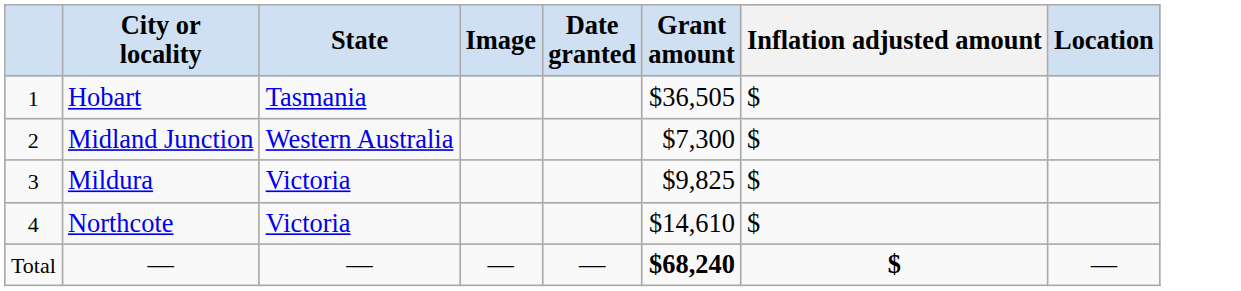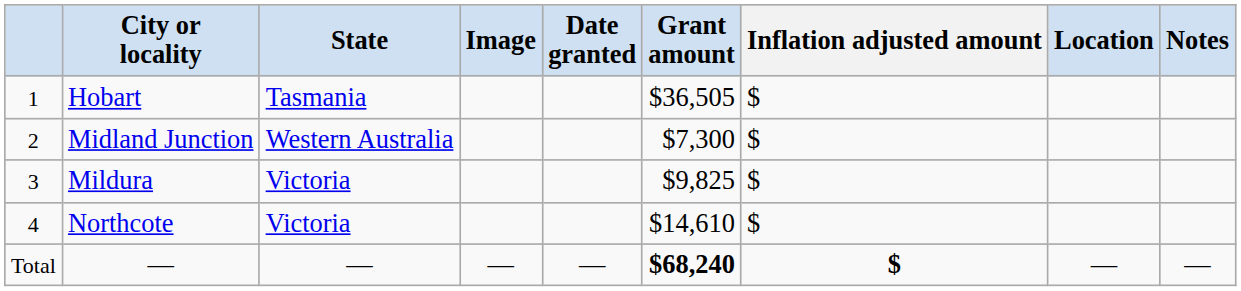 <table class="wikitable sortable" align="center">
 <tr>
 <th style="background-color:#CEE0F2;"></th>
 <th style="background-color:#CEE0F2;">City or<br>locality</th>
 <th style="background-color:#CEE0F2;">State</th>
 <th style="background-color:#CEE0F2;" class="unsortable">Image</th>
 <th style="background-color:#CEE0F2;">Date<br>granted</th>
 <th style="background-color:#CEE0F2;">Grant<br>amount</th>
 <th>Inflation adjusted amount</th>
 <th style="background-color:#CEE0F2;">Location</th>
+<th style="background-color:#CEE0F2;" class="unsortable">Notes</th>
 </tr>
 <tr ->
 <td align=center><small>1</small></td>
 <td><a href='#'>Hobart</a></td>
 <td><a href='#'>Tasmania</a></td>
 <td></td>
 <td></td>
 <td align=right>$36,505</td>
 <td>$</td>
+<td></td>
 <td></td>
 </tr>
 <tr ->
 <td align=center><small>2</small></td>
 <td><a href='#'>Midland Junction</a></td>
 <td><a href='#'>Western Australia</a></td>
 <td></td>
 <td></td>
 <td align=right>$7,300</td>
 <td>$</td>
 <td></td>
+<td></td>
 </tr>
 <tr ->
 <td align=center><small>3</small></td>
 <td><a href='#'>Mildura</a></td>
 <td><a href='#'>Victoria</a></td>
 <td></td>
 <td></td>
 <td align=right>$9,825</td>
 <td>$</td>
+<td></td>
 <td></td>
 </tr>
 <tr ->
 <td align=center><small>4</small></td>
 <td><a href='#'>Northcote</a></td>
 <td><a href='#'>Victoria</a></td>
 <td></td>
 <td></td>
 <td align=right>$14,610</td>
 <td>$</td>
 <td></td>
+<td></td>
 </tr>
 <tr - align="center" class="sortbottom">
 <td align=center><small>Total</small></td>
 <td>—</td>
 <td>—</td>
 <td>—</td>
 <td>—</td>
 <td align=right><strong>$68,240</strong></td>
 <td><strong>$</strong></td>
 <td>—</td>
+<td>—</td>
 </tr>
 </table>
